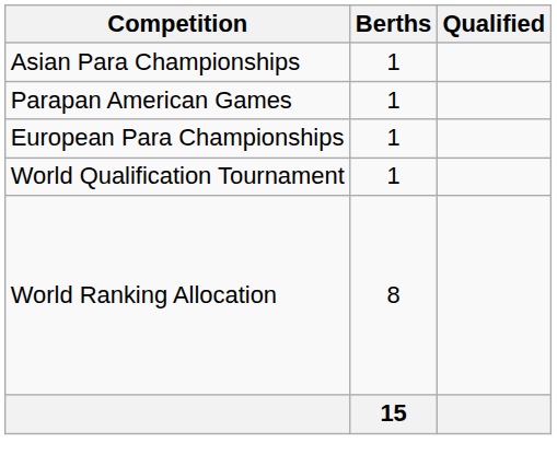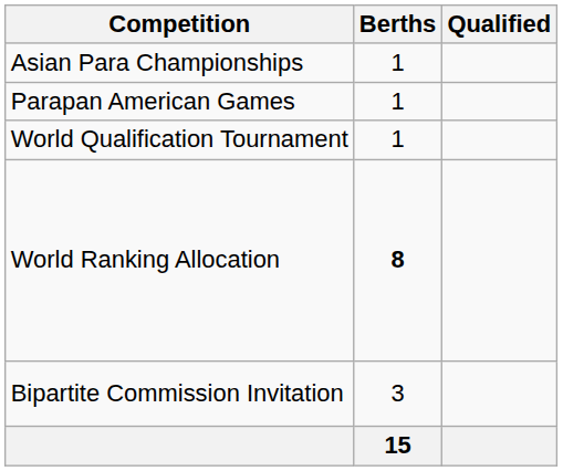 <table class="wikitable">
 <tr>
 <th>Competition</th>
 <th>Berths</th>
 <th>Qualified</th>
 </tr>
 <tr>
 <td>Asian Para Championships</td>
 <td align="center">1</td>
 <td></td>
 </tr>
 <tr>
 <td>Parapan American Games</td>
 <td align="center">1</td>
 <td></td>
 </tr>
 <tr>
-<td>European Para Championships</td>
-<td align="center">1</td>
-<td></td>
-</tr>
-<tr>
 <td>World Qualification Tournament</td>
 <td align="center">1</td>
 <td></td>
 </tr>
 <tr>
 <td>World Ranking Allocation</td>
-<td align="center">8</td>
+<td align="center"><strong>8</strong></td>
 <td><br><br><br><br><br><br><br></td>
+</tr>
+<tr>
+<td>Bipartite Commission Invitation</td>
+<td align="center">3</td>
+<td><br><br></td>
 </tr>
 <tr>
 <th></th>
 <th>15</th>
 <th></th>
 </tr>
 </table>
